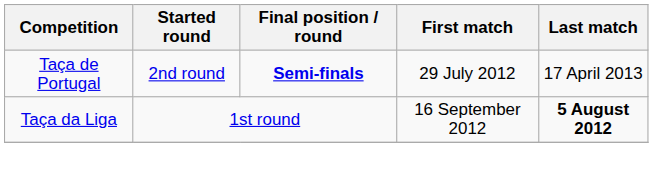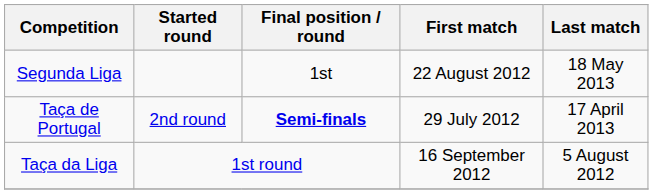 <table class="wikitable" style="text-align:center;">
 <tr>
 <th>Competition</th>
 <th>Started round</th>
 <th>Final position / round</th>
 <th>First match</th>
 <th>Last match</th>
+</tr>
+<tr>
+<td><a href='#'>Segunda Liga</a></td>
+<td></td>
+<td>1st</td>
+<td>22 August 2012</td>
+<td>18 May 2013</td>
 </tr>
 <tr>
 <td><a href='#'>Taça de Portugal</a></td>
 <td><a href='#'>2nd round</a></td>
 <td><strong><a href='#'>Semi-finals</a></strong></td>
 <td>29 July 2012</td>
 <td>17 April 2013</td>
 </tr>
 <tr>
 <td><a href='#'>Taça da Liga</a></td>
 <td colspan="2"><a href='#'>1st round</a></td>
 <td>16 September 2012</td>
-<td><strong>5 August 2012</strong></td>
+<td>5 August 2012</td>
 </tr>
 <tr>
 </tr>
 </table>
